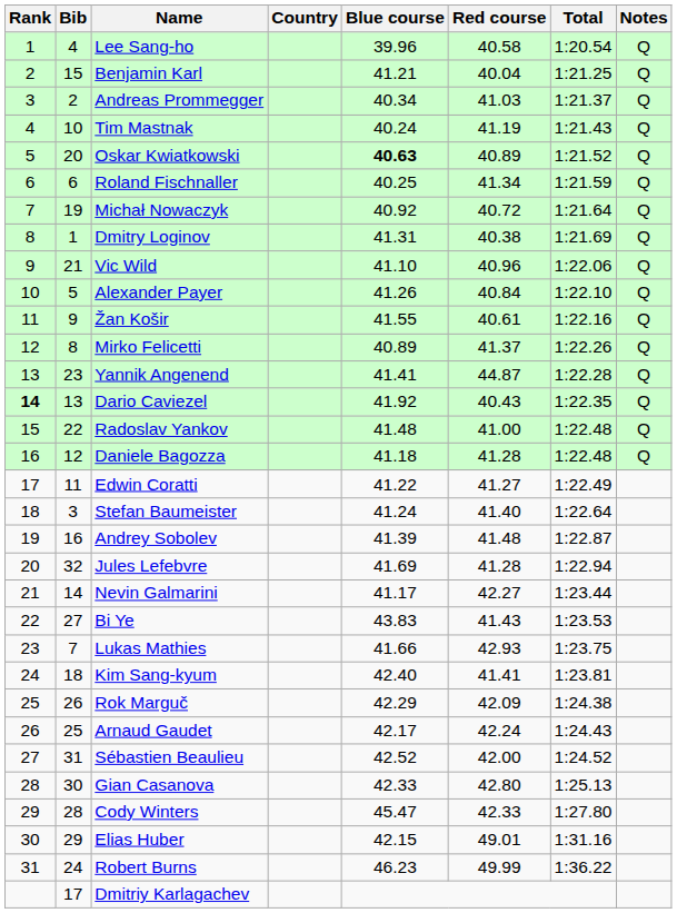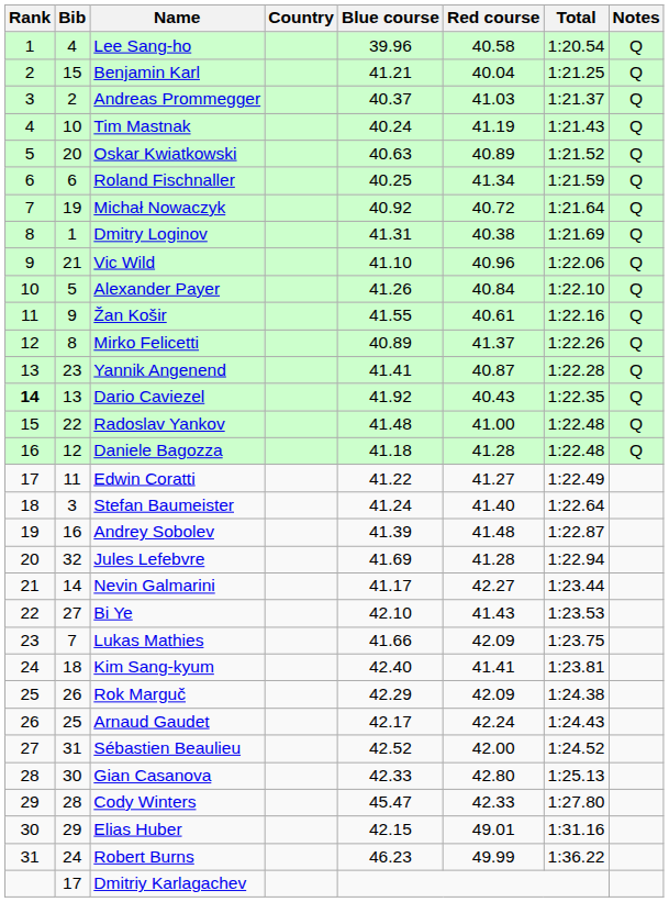 <table class="wikitable sortable" style="text-align:center">
 <tr>
 <th>Rank</th>
 <th>Bib</th>
 <th>Name</th>
 <th>Country</th>
 <th>Blue course</th>
 <th>Red course</th>
 <th>Total</th>
 <th>Notes</th>
 </tr>
 <tr bgcolor=ccffcc>
 <td>1</td>
 <td>4</td>
 <td align=left><a href='#'>Lee Sang-ho</a></td>
 <td align=left></td>
 <td>39.96</td>
 <td>40.58</td>
 <td>1:20.54</td>
 <td>Q</td>
 </tr>
 <tr bgcolor=ccffcc>
 <td>2</td>
 <td>15</td>
 <td align=left><a href='#'>Benjamin Karl</a></td>
 <td align=left></td>
 <td>41.21</td>
 <td>40.04</td>
 <td>1:21.25</td>
 <td>Q</td>
 </tr>
 <tr bgcolor=ccffcc>
 <td>3</td>
 <td>2</td>
 <td align=left><a href='#'>Andreas Prommegger</a></td>
 <td align=left></td>
-<td>40.34</td>
+<td>40.37</td>
 <td>41.03</td>
 <td>1:21.37</td>
 <td>Q</td>
 </tr>
 <tr bgcolor=ccffcc>
 <td>4</td>
 <td>10</td>
 <td align=left><a href='#'>Tim Mastnak</a></td>
 <td align=left></td>
 <td>40.24</td>
 <td>41.19</td>
 <td>1:21.43</td>
 <td>Q</td>
 </tr>
 <tr bgcolor=ccffcc>
 <td>5</td>
 <td>20</td>
 <td align=left><a href='#'>Oskar Kwiatkowski</a></td>
 <td align=left></td>
-<td><strong>40.63</strong></td>
+<td>40.63</td>
 <td>40.89</td>
 <td>1:21.52</td>
 <td>Q</td>
 </tr>
 <tr bgcolor=ccffcc>
 <td>6</td>
 <td>6</td>
 <td align=left><a href='#'>Roland Fischnaller</a></td>
 <td align=left></td>
 <td>40.25</td>
 <td>41.34</td>
 <td>1:21.59</td>
 <td>Q</td>
 </tr>
 <tr bgcolor=ccffcc>
 <td>7</td>
 <td>19</td>
 <td align=left><a href='#'>Michał Nowaczyk</a></td>
 <td align=left></td>
 <td>40.92</td>
 <td>40.72</td>
 <td>1:21.64</td>
 <td>Q</td>
 </tr>
 <tr bgcolor=ccffcc>
 <td>8</td>
 <td>1</td>
 <td align=left><a href='#'>Dmitry Loginov</a></td>
 <td align=left></td>
 <td>41.31</td>
 <td>40.38</td>
 <td>1:21.69</td>
 <td>Q</td>
 </tr>
 <tr bgcolor=ccffcc>
 <td>9</td>
 <td>21</td>
 <td align=left><a href='#'>Vic Wild</a></td>
 <td align=left></td>
 <td>41.10</td>
 <td>40.96</td>
 <td>1:22.06</td>
 <td>Q</td>
 </tr>
 <tr bgcolor=ccffcc>
 <td>10</td>
 <td>5</td>
 <td align=left><a href='#'>Alexander Payer</a></td>
 <td align=left></td>
 <td>41.26</td>
 <td>40.84</td>
 <td>1:22.10</td>
 <td>Q</td>
 </tr>
 <tr bgcolor=ccffcc>
 <td>11</td>
 <td>9</td>
 <td align=left><a href='#'>Žan Košir</a></td>
 <td align=left></td>
 <td>41.55</td>
 <td>40.61</td>
 <td>1:22.16</td>
 <td>Q</td>
 </tr>
 <tr bgcolor=ccffcc>
 <td>12</td>
 <td>8</td>
 <td align=left><a href='#'>Mirko Felicetti</a></td>
 <td align=left></td>
 <td>40.89</td>
 <td>41.37</td>
 <td>1:22.26</td>
 <td>Q</td>
 </tr>
 <tr bgcolor=ccffcc>
 <td>13</td>
 <td>23</td>
 <td align=left><a href='#'>Yannik Angenend</a></td>
 <td align=left></td>
 <td>41.41</td>
-<td>44.87</td>
+<td>40.87</td>
 <td>1:22.28</td>
 <td>Q</td>
 </tr>
 <tr bgcolor=ccffcc>
 <td><strong>14</strong></td>
 <td>13</td>
 <td align=left><a href='#'>Dario Caviezel</a></td>
 <td align=left></td>
 <td>41.92</td>
 <td>40.43</td>
 <td>1:22.35</td>
 <td>Q</td>
 </tr>
 <tr bgcolor=ccffcc>
 <td>15</td>
 <td>22</td>
 <td align=left><a href='#'>Radoslav Yankov</a></td>
 <td align=left></td>
 <td>41.48</td>
 <td>41.00</td>
 <td>1:22.48</td>
 <td>Q</td>
 </tr>
 <tr bgcolor=ccffcc>
 <td>16</td>
 <td>12</td>
 <td align=left><a href='#'>Daniele Bagozza</a></td>
 <td align=left></td>
 <td>41.18</td>
 <td>41.28</td>
 <td>1:22.48</td>
 <td>Q</td>
 </tr>
 <tr>
 <td>17</td>
 <td>11</td>
 <td align=left><a href='#'>Edwin Coratti</a></td>
 <td align=left></td>
 <td>41.22</td>
 <td>41.27</td>
 <td>1:22.49</td>
 <td></td>
 </tr>
 <tr>
 <td>18</td>
 <td>3</td>
 <td align=left><a href='#'>Stefan Baumeister</a></td>
 <td align=left></td>
 <td>41.24</td>
 <td>41.40</td>
 <td>1:22.64</td>
 <td></td>
 </tr>
 <tr>
 <td>19</td>
 <td>16</td>
 <td align=left><a href='#'>Andrey Sobolev</a></td>
 <td align=left></td>
 <td>41.39</td>
 <td>41.48</td>
 <td>1:22.87</td>
 <td></td>
 </tr>
 <tr>
 <td>20</td>
 <td>32</td>
 <td align=left><a href='#'>Jules Lefebvre</a></td>
 <td align=left></td>
 <td>41.69</td>
 <td>41.28</td>
 <td>1:22.94</td>
 <td></td>
 </tr>
 <tr>
 <td>21</td>
 <td>14</td>
 <td align=left><a href='#'>Nevin Galmarini</a></td>
 <td align=left></td>
 <td>41.17</td>
 <td>42.27</td>
 <td>1:23.44</td>
 <td></td>
 </tr>
 <tr>
 <td>22</td>
 <td>27</td>
 <td align=left><a href='#'>Bi Ye</a></td>
 <td align=left></td>
-<td>43.83</td>
+<td>42.10</td>
 <td>41.43</td>
 <td>1:23.53</td>
 <td></td>
 </tr>
 <tr>
 <td>23</td>
 <td>7</td>
 <td align=left><a href='#'>Lukas Mathies</a></td>
 <td align=left></td>
 <td>41.66</td>
-<td>42.93</td>
+<td>42.09</td>
 <td>1:23.75</td>
 <td></td>
 </tr>
 <tr>
 <td>24</td>
 <td>18</td>
 <td align=left><a href='#'>Kim Sang-kyum</a></td>
 <td align=left></td>
 <td>42.40</td>
 <td>41.41</td>
 <td>1:23.81</td>
 <td></td>
 </tr>
 <tr>
 <td>25</td>
 <td>26</td>
 <td align=left><a href='#'>Rok Marguč</a></td>
 <td align=left></td>
 <td>42.29</td>
 <td>42.09</td>
 <td>1:24.38</td>
 <td></td>
 </tr>
 <tr>
 <td>26</td>
 <td>25</td>
 <td align=left><a href='#'>Arnaud Gaudet</a></td>
 <td align=left></td>
 <td>42.17</td>
 <td>42.24</td>
 <td>1:24.43</td>
 <td></td>
 </tr>
 <tr>
 <td>27</td>
 <td>31</td>
 <td align=left><a href='#'>Sébastien Beaulieu</a></td>
 <td align=left></td>
 <td>42.52</td>
 <td>42.00</td>
 <td>1:24.52</td>
 <td></td>
 </tr>
 <tr>
 <td>28</td>
 <td>30</td>
 <td align=left><a href='#'>Gian Casanova</a></td>
 <td align=left></td>
 <td>42.33</td>
 <td>42.80</td>
 <td>1:25.13</td>
 <td></td>
 </tr>
 <tr>
 <td>29</td>
 <td>28</td>
 <td align=left><a href='#'>Cody Winters</a></td>
 <td align=left></td>
 <td>45.47</td>
 <td>42.33</td>
 <td>1:27.80</td>
 <td></td>
 </tr>
 <tr>
 <td>30</td>
 <td>29</td>
 <td align=left><a href='#'>Elias Huber</a></td>
 <td align=left></td>
 <td>42.15</td>
 <td>49.01</td>
 <td>1:31.16</td>
 <td></td>
 </tr>
 <tr>
 <td>31</td>
 <td>24</td>
 <td align=left><a href='#'>Robert Burns</a></td>
 <td align=left></td>
 <td>46.23</td>
 <td>49.99</td>
 <td>1:36.22</td>
 <td></td>
 </tr>
 <tr>
 <td></td>
 <td>17</td>
 <td align=left><a href='#'>Dmitriy Karlagachev</a></td>
 <td align=left></td>
 <td colspan=3></td>
 <td></td>
 </tr>
 </table>
